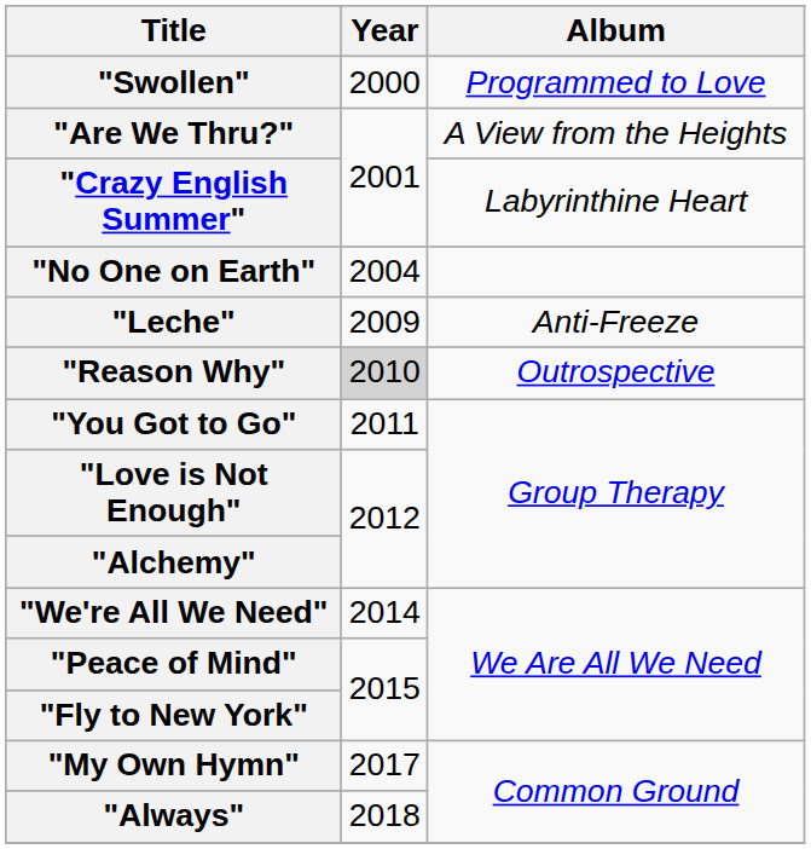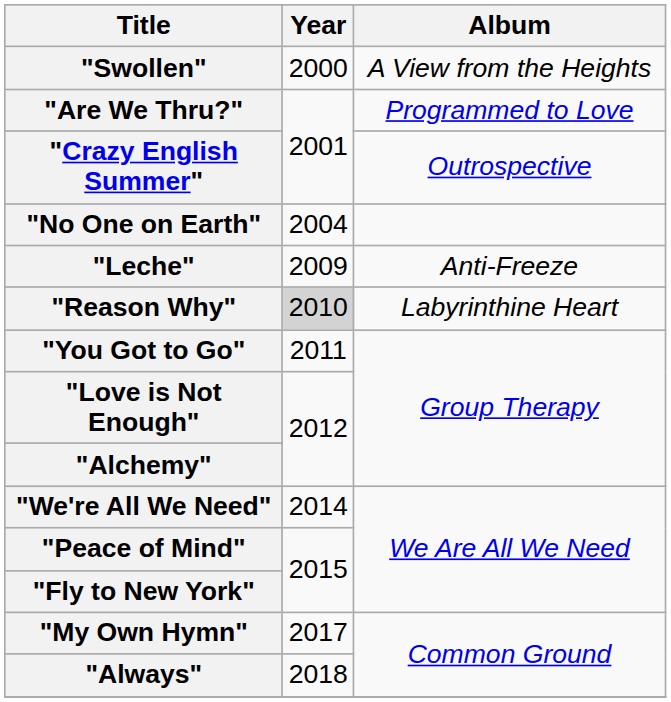 <table class="wikitable plainrowheaders" style="text-align:center;">
 <tr>
 <th scope="col" style="width:160px;">Title</th>
 <th scope="col">Year</th>
 <th scope="col" style="width:180px;">Album</th>
 </tr>
 <tr>
 <th scope="row">"Swollen"<br></th>
 <td>2000</td>
-<td><em><a href='#'>Programmed to Love</a></em></td>
+<td><em>A View from the Heights</em></td>
 </tr>
 <tr>
 <th scope="row">"Are We Thru?"<br></th>
 <td rowspan="2">2001</td>
-<td><em>A View from the Heights</em></td>
+<td><em><a href='#'>Programmed to Love</a></em></td>
 </tr>
 <tr>
 <th scope="row">"<a href='#'>Crazy English Summer</a>"<br></th>
-<td><em>Labyrinthine Heart</em></td>
+<td><em><a href='#'>Outrospective</a></em></td>
 </tr>
 <tr>
 <th scope="row">"No One on Earth"<br></th>
 <td>2004</td>
 <td></td>
 </tr>
 <tr>
 <th scope="row">"Leche"<br></th>
 <td>2009</td>
 <td><em>Anti-Freeze</em></td>
 </tr>
 <tr>
 <th scope="row">"Reason Why"<br></th>
 <td style="background: lightgrey;">2010</td>
-<td><em><a href='#'>Outrospective</a></em></td>
+<td><em>Labyrinthine Heart</em></td>
 </tr>
 <tr>
 <th scope="row">"You Got to Go"<br></th>
 <td>2011</td>
 <td rowspan="3"><em><a href='#'>Group Therapy</a></em></td>
 </tr>
 <tr>
 <th scope="row">"Love is Not Enough"<br></th>
 <td rowspan="2">2012</td>
 </tr>
 <tr>
 <th scope="row">"Alchemy"<br></th>
 </tr>
 <tr>
 <th scope="row">"We're All We Need"<br></th>
 <td>2014</td>
 <td rowspan="3"><em><a href='#'>We Are All We Need</a></em></td>
 </tr>
 <tr>
 <th scope="row">"Peace of Mind"<br></th>
 <td rowspan="2">2015</td>
 </tr>
 <tr>
 <th scope="row">"Fly to New York"<br></th>
 </tr>
 <tr>
 <th scope="row">"My Own Hymn"<br></th>
 <td>2017</td>
 <td rowspan="2"><em><a href='#'>Common Ground</a></em></td>
 </tr>
 <tr>
 <th scope="row">"Always"<br></th>
 <td>2018</td>
 </tr>
 <tr>
 </tr>
 </table>
